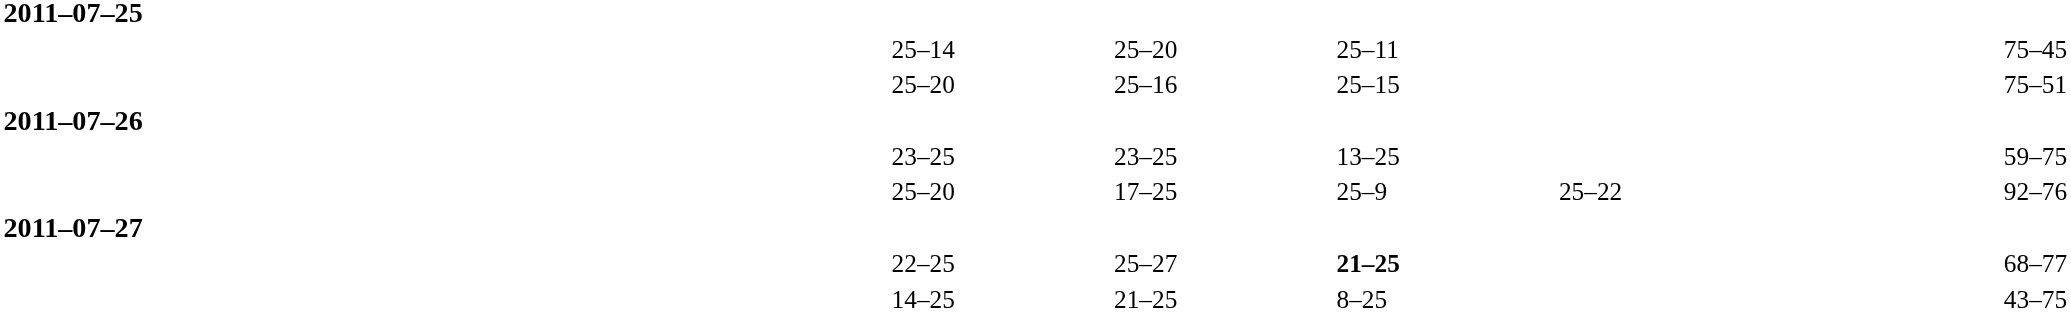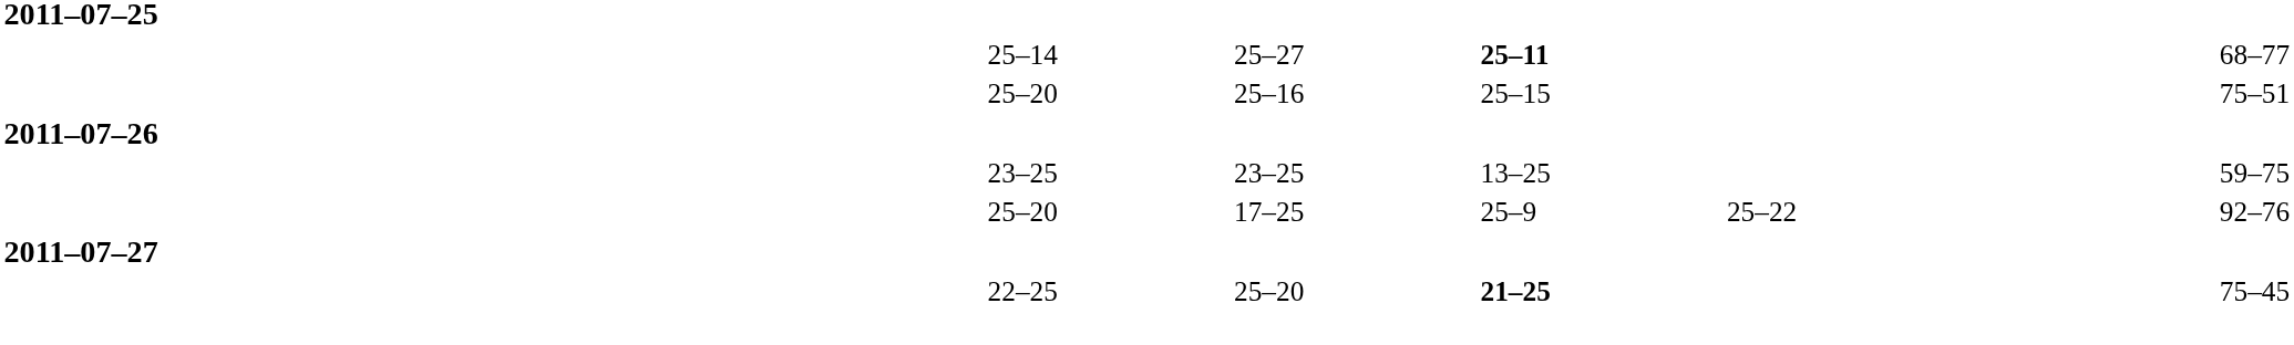 <table width=100% cellspacing=1>
 <tr>
 <th width=15%></th>
 <th width=10%></th>
 <th width=15%></th>
 <th width=10%></th>
 <th width=10%></th>
 <th width=10%></th>
 <th width=10%></th>
 <th width=10%></th>
 <th width=10%></th>
 </tr>
 <tr>
 <td colspan=3><strong>2011–07–25</strong></td>
 </tr>
 <tr style=font-size:90%>
 <td align=right><strong></strong></td>
 <td align=center></td>
 <td></td>
 <td>25–14</td>
-<td>25–20</td>
-<td>25–11</td>
+<td>25–27</td>
+<td><strong>25–11</strong></td>
 <td></td>
 <td></td>
-<td>75–45</td>
+<td>68–77</td>
 </tr>
 <tr style=font-size:90%>
 <td align=right><strong></strong></td>
 <td align=center></td>
 <td></td>
 <td>25–20</td>
 <td>25–16</td>
 <td>25–15</td>
 <td></td>
 <td></td>
 <td>75–51</td>
 </tr>
 <tr>
 <td colspan=3><strong>2011–07–26</strong></td>
 </tr>
 <tr style=font-size:90%>
 <td align=right></td>
 <td align=center></td>
 <td><strong></strong></td>
 <td>23–25</td>
 <td>23–25</td>
 <td>13–25</td>
 <td></td>
 <td></td>
 <td>59–75</td>
 </tr>
 <tr style=font-size:90%>
 <td align=right><strong></strong></td>
 <td align=center></td>
 <td></td>
 <td>25–20</td>
 <td>17–25</td>
 <td>25–9</td>
 <td>25–22</td>
 <td></td>
 <td>92–76</td>
 </tr>
 <tr>
 <td colspan=3><strong>2011–07–27</strong></td>
 </tr>
 <tr style=font-size:90%>
 <td align=right></td>
 <td align=center></td>
 <td><strong></strong></td>
 <td>22–25</td>
-<td>25–27</td>
+<td>25–20</td>
 <td><strong>21–25</strong></td>
 <td></td>
 <td></td>
-<td>68–77</td>
-</tr>
-<tr style=font-size:90%>
-<td align=right></td>
-<td align=center></td>
-<td><strong></strong></td>
-<td>14–25</td>
-<td>21–25</td>
-<td>8–25</td>
-<td></td>
-<td></td>
-<td>43–75</td>
+<td>75–45</td>
 </tr>
 </table>
